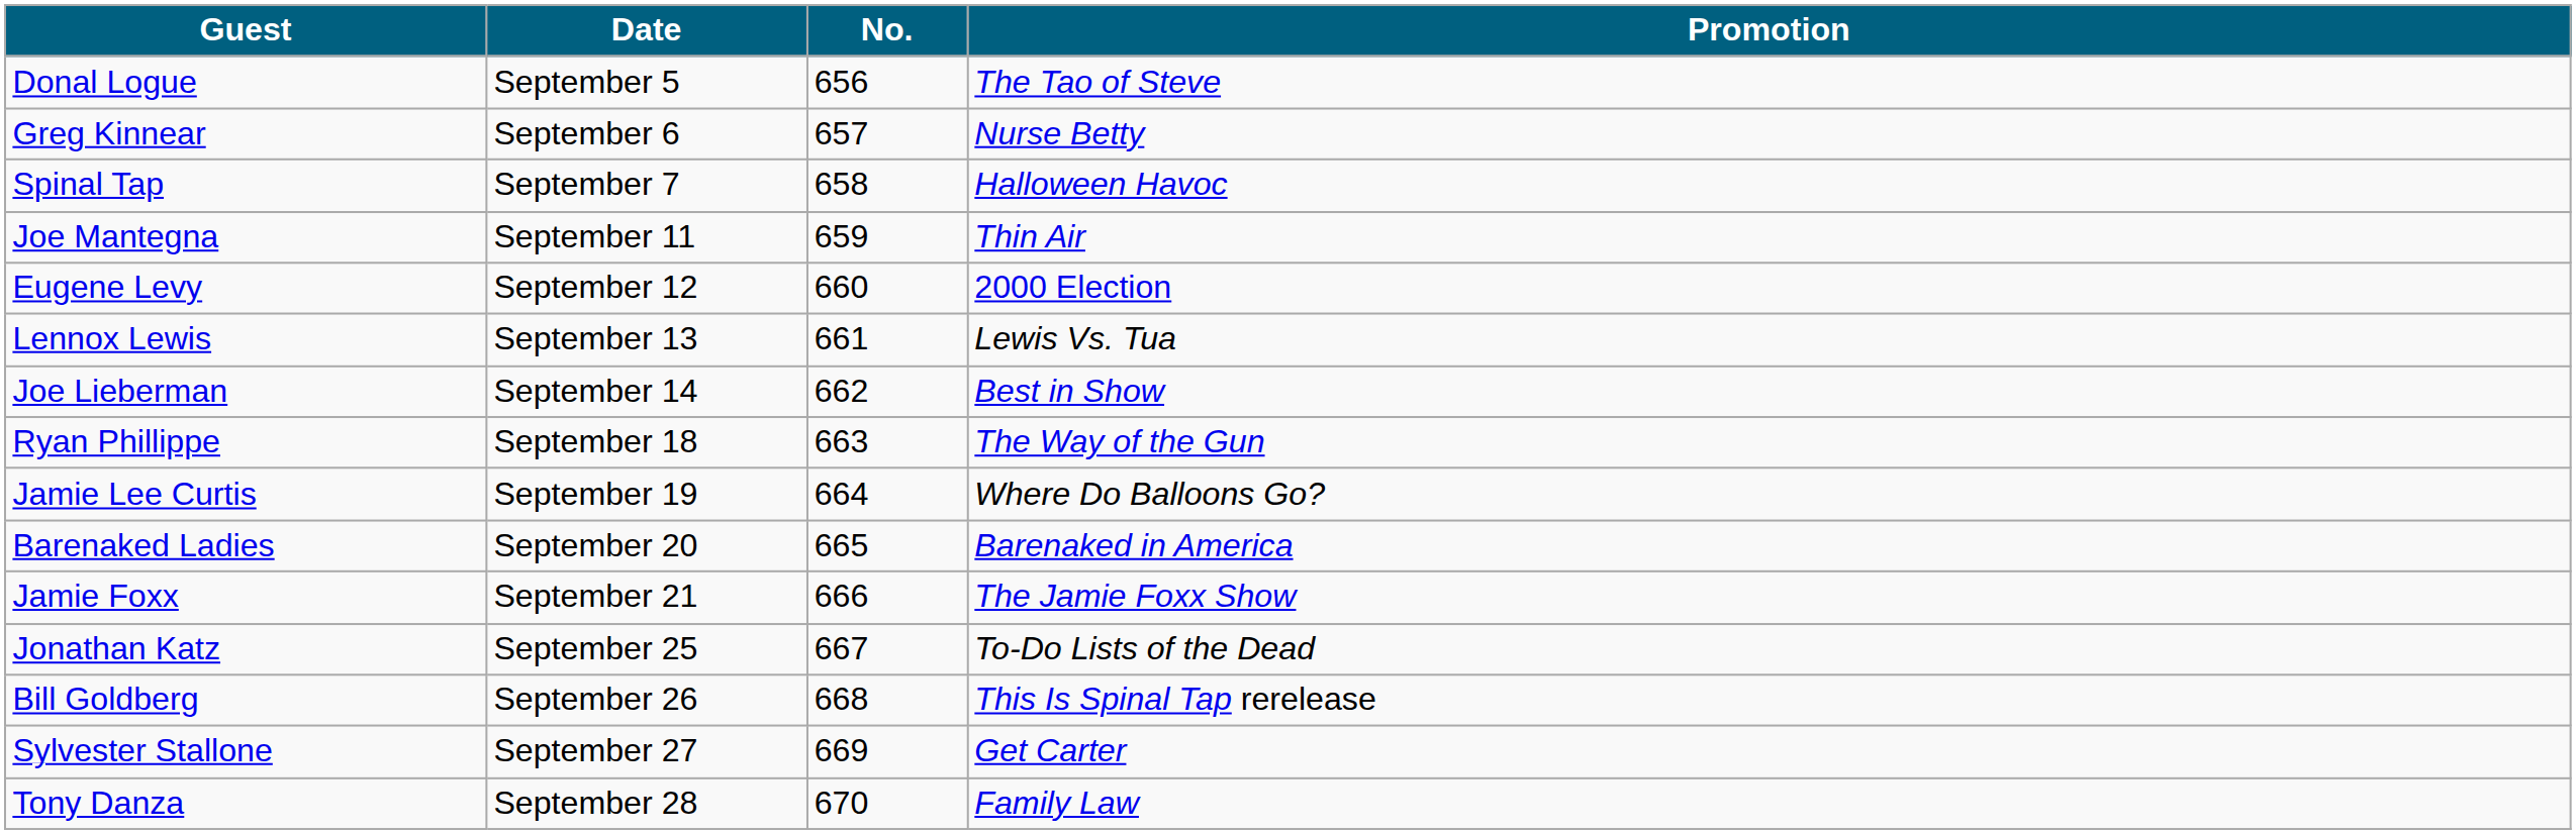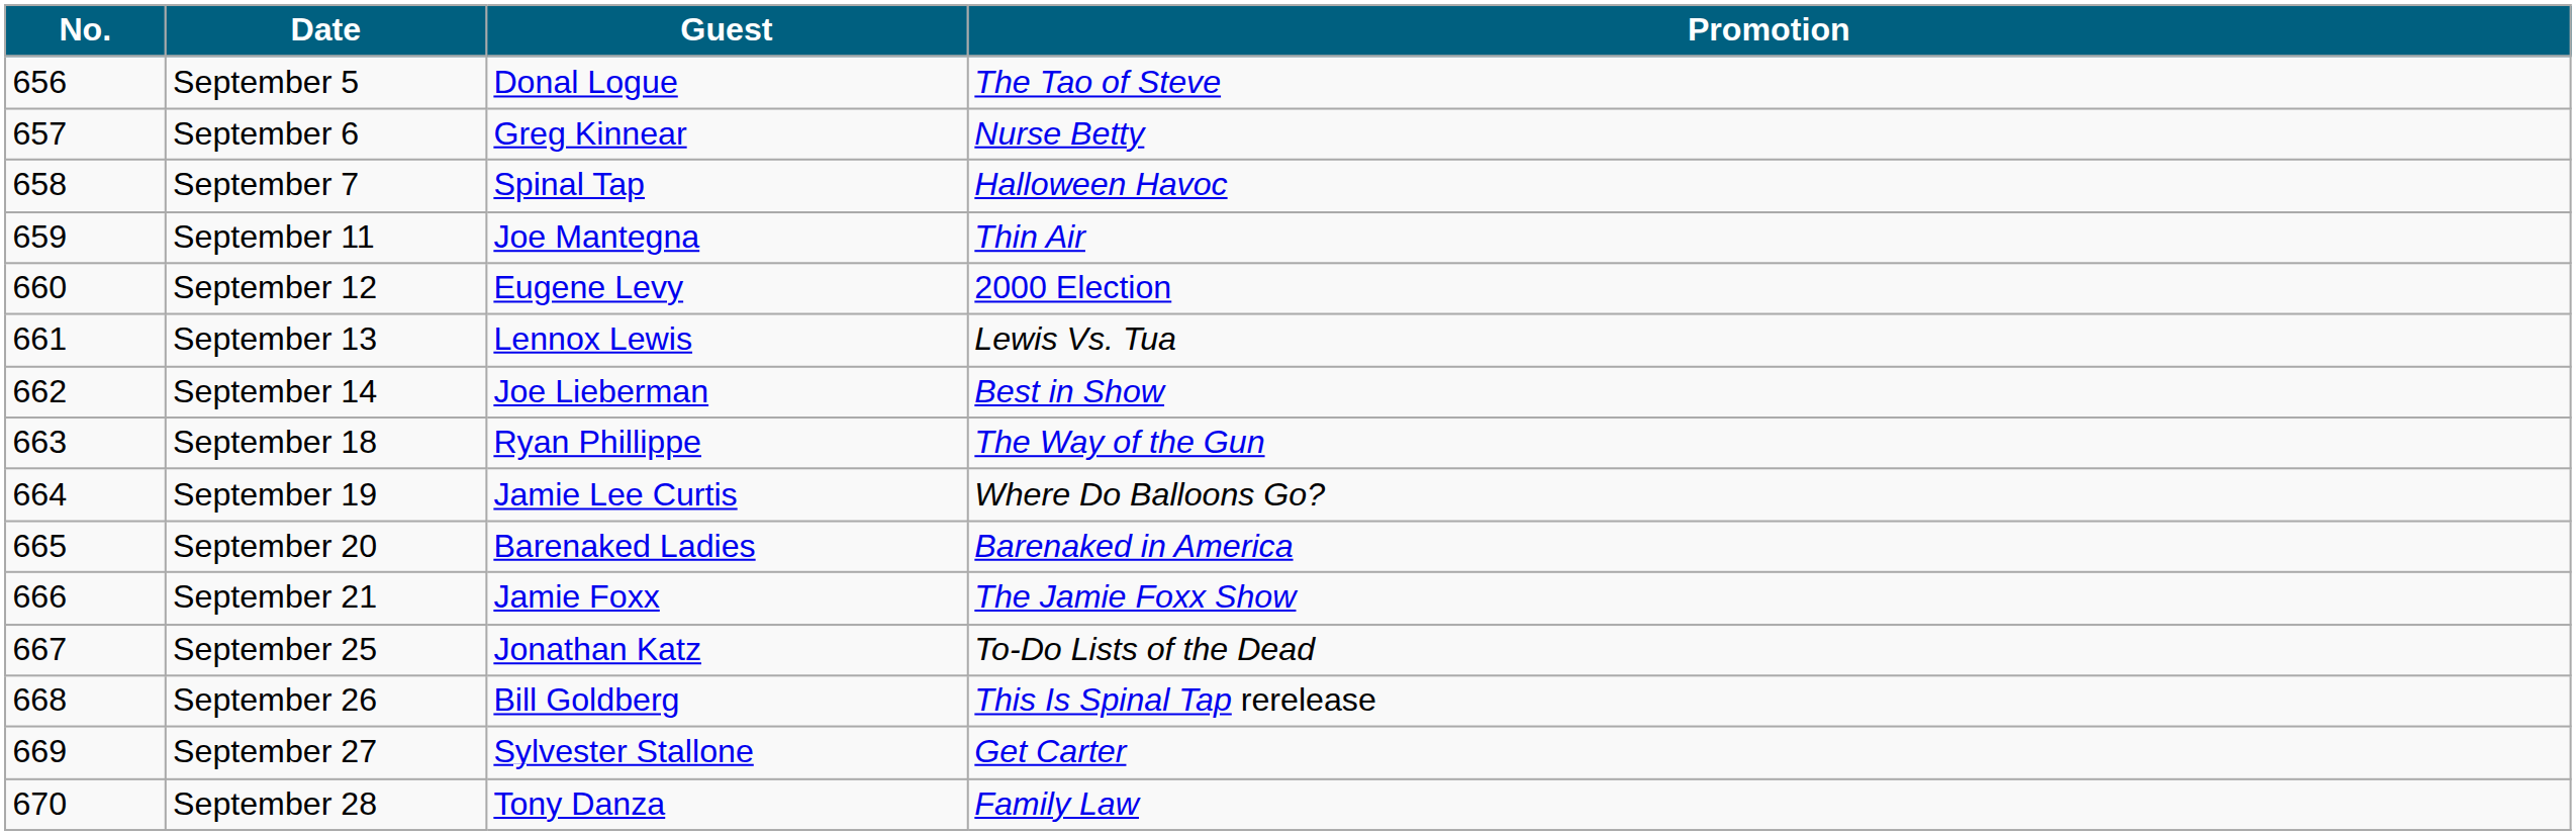 <table class="wikitable" width="100%">
 <tr bgcolor="#CCCCCC">
+<th width="5%" style="background:#006080; color:white"><abbr>No.</abbr></th>
+<th width="10%" style="background:#006080; color:white">Date</th>
 <th width="15%" style="background:#006080; color:white">Guest</th>
-<th width="10%" style="background:#006080; color:white">Date</th>
-<th width="5%" style="background:#006080; color:white"><abbr>No.</abbr></th>
 <th width="50%" style="background:#006080; color:white">Promotion</th>
 </tr>
 <tr>
+<td>656</td>
+<td>September 5</td>
 <td><a href='#'>Donal Logue</a></td>
-<td>September 5</td>
-<td>656</td>
 <td><em><a href='#'>The Tao of Steve</a></em></td>
 </tr>
 <tr>
+<td>657</td>
+<td>September 6</td>
 <td><a href='#'>Greg Kinnear</a></td>
-<td>September 6</td>
-<td>657</td>
 <td><em><a href='#'>Nurse Betty</a></em></td>
 </tr>
 <tr>
+<td>658</td>
+<td>September 7</td>
 <td><a href='#'>Spinal Tap</a></td>
-<td>September 7</td>
-<td>658</td>
 <td><em><a href='#'>Halloween Havoc</a></em></td>
 </tr>
 <tr>
+<td>659</td>
+<td>September 11</td>
 <td><a href='#'>Joe Mantegna</a></td>
-<td>September 11</td>
-<td>659</td>
 <td><em><a href='#'>Thin Air</a></em></td>
 </tr>
 <tr>
+<td>660</td>
+<td>September 12</td>
 <td><a href='#'>Eugene Levy</a></td>
-<td>September 12</td>
-<td>660</td>
 <td><a href='#'>2000 Election</a></td>
 </tr>
 <tr>
+<td>661</td>
+<td>September 13</td>
 <td><a href='#'>Lennox Lewis</a></td>
-<td>September 13</td>
-<td>661</td>
 <td><em>Lewis Vs. Tua</em></td>
 </tr>
 <tr>
+<td>662</td>
+<td>September 14</td>
 <td><a href='#'>Joe Lieberman</a></td>
-<td>September 14</td>
-<td>662</td>
 <td><em><a href='#'>Best in Show</a></em></td>
 </tr>
 <tr>
+<td>663</td>
+<td>September 18</td>
 <td><a href='#'>Ryan Phillippe</a></td>
-<td>September 18</td>
-<td>663</td>
 <td><em><a href='#'>The Way of the Gun</a></em></td>
 </tr>
 <tr>
+<td>664</td>
+<td>September 19</td>
 <td><a href='#'>Jamie Lee Curtis</a></td>
-<td>September 19</td>
-<td>664</td>
 <td><em>Where Do Balloons Go?</em></td>
 </tr>
 <tr>
+<td>665</td>
+<td>September 20</td>
 <td><a href='#'>Barenaked Ladies</a></td>
-<td>September 20</td>
-<td>665</td>
 <td><em><a href='#'>Barenaked in America</a></em></td>
 </tr>
 <tr>
+<td>666</td>
+<td>September 21</td>
 <td><a href='#'>Jamie Foxx</a></td>
-<td>September 21</td>
-<td>666</td>
 <td><em><a href='#'>The Jamie Foxx Show</a></em></td>
 </tr>
 <tr>
+<td>667</td>
+<td>September 25</td>
 <td><a href='#'>Jonathan Katz</a></td>
-<td>September 25</td>
-<td>667</td>
 <td><em>To-Do Lists of the Dead</em></td>
 </tr>
 <tr>
+<td>668</td>
+<td>September 26</td>
 <td><a href='#'>Bill Goldberg</a></td>
-<td>September 26</td>
-<td>668</td>
 <td><em><a href='#'>This Is Spinal Tap</a></em> rerelease</td>
 </tr>
 <tr>
+<td>669</td>
+<td>September 27</td>
 <td><a href='#'>Sylvester Stallone</a></td>
-<td>September 27</td>
-<td>669</td>
 <td><em><a href='#'>Get Carter</a></em></td>
 </tr>
 <tr>
+<td>670</td>
+<td>September 28</td>
 <td><a href='#'>Tony Danza</a></td>
-<td>September 28</td>
-<td>670</td>
 <td><em><a href='#'>Family Law</a></em></td>
 </tr>
 </table>
